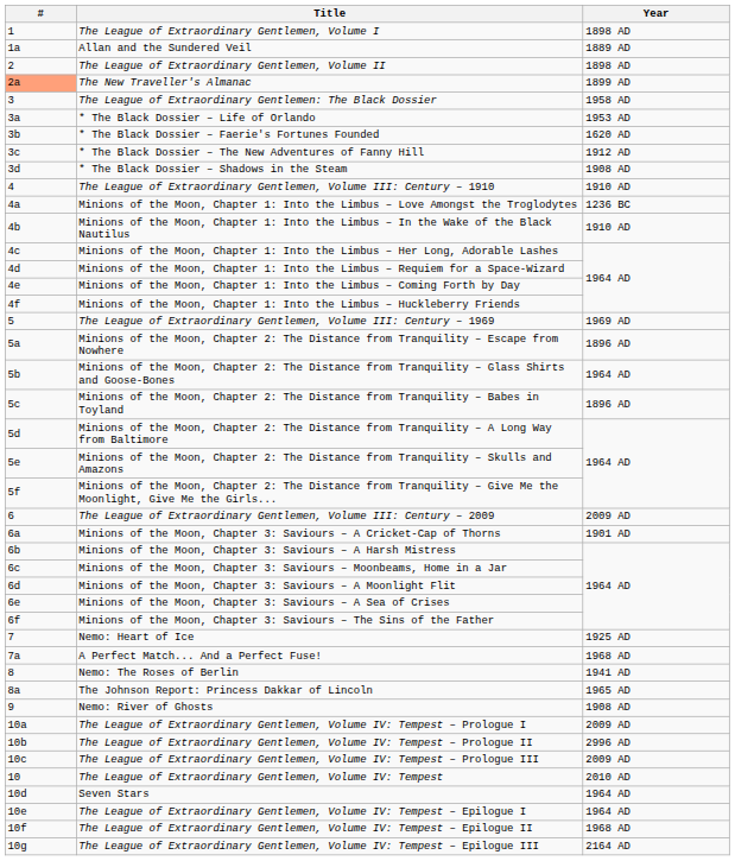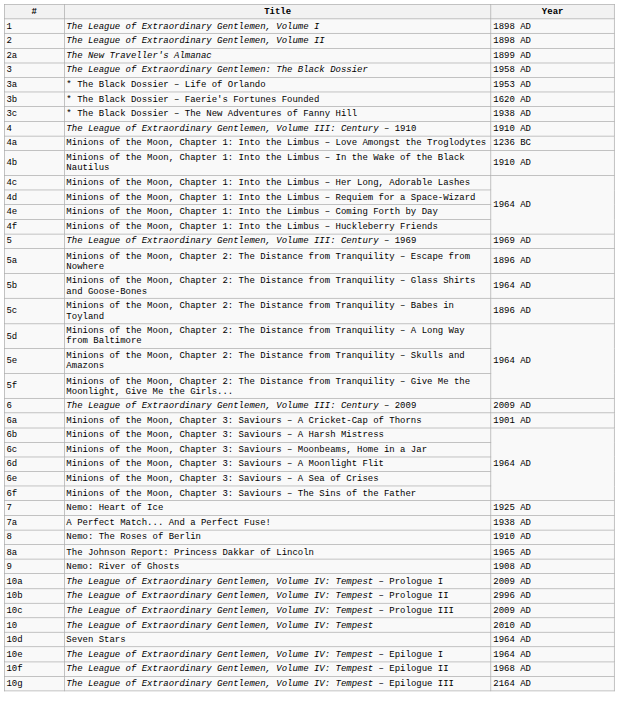 <table class="wikitable sortable" width=70%>
 <tr>
 <th align="center">#</th>
 <th align="left" width="70%">Title</th>
 <th align="center">Year</th>
 </tr>
 <tr>
 <td>1</td>
 <td><em>The League of Extraordinary Gentlemen, Volume I</em></td>
 <td>1898 AD</td>
 </tr>
 <tr>
-<td>1a</td>
-<td>Allan and the Sundered Veil</td>
-<td>1889 AD</td>
-</tr>
-<tr>
 <td>2</td>
 <td><em>The League of Extraordinary Gentlemen, Volume II</em></td>
 <td>1898 AD</td>
 </tr>
 <tr>
-<td style="background: lightsalmon;">2a</td>
+<td>2a</td>
 <td><em>The New Traveller's Almanac</em></td>
 <td>1899 AD</td>
 </tr>
 <tr>
 <td>3</td>
 <td><em>The League of Extraordinary Gentlemen: The Black Dossier</em></td>
 <td>1958 AD</td>
 </tr>
 <tr>
 <td>3a</td>
 <td>* The Black Dossier – Life of Orlando</td>
 <td>1953 AD</td>
 </tr>
 <tr>
 <td>3b</td>
 <td>* The Black Dossier – Faerie's Fortunes Founded</td>
 <td>1620 AD</td>
 </tr>
 <tr>
 <td>3c</td>
 <td>* The Black Dossier – The New Adventures of Fanny Hill</td>
-<td>1912 AD</td>
-</tr>
-<tr>
-<td>3d</td>
-<td>* The Black Dossier – Shadows in the Steam</td>
-<td>1908 AD</td>
+<td>1938 AD</td>
 </tr>
 <tr>
 <td>4</td>
 <td><em>The League of Extraordinary Gentlemen, Volume III: Century</em> – 1910</td>
 <td>1910 AD</td>
 </tr>
 <tr>
 <td>4a</td>
 <td>Minions of the Moon, Chapter 1: Into the Limbus – Love Amongst the Troglodytes</td>
 <td>1236 BC</td>
 </tr>
 <tr>
 <td>4b</td>
 <td>Minions of the Moon, Chapter 1: Into the Limbus – In the Wake of the Black Nautilus</td>
 <td>1910 AD</td>
 </tr>
 <tr>
 <td>4c</td>
 <td>Minions of the Moon, Chapter 1: Into the Limbus – Her Long, Adorable Lashes</td>
 <td rowspan=4>1964 AD</td>
 </tr>
 <tr>
 <td>4d</td>
 <td>Minions of the Moon, Chapter 1: Into the Limbus – Requiem for a Space-Wizard</td>
 </tr>
 <tr>
 <td>4e</td>
 <td>Minions of the Moon, Chapter 1: Into the Limbus – Coming Forth by Day</td>
 </tr>
 <tr>
 <td>4f</td>
 <td>Minions of the Moon, Chapter 1: Into the Limbus – Huckleberry Friends</td>
 </tr>
 <tr>
 <td>5</td>
 <td><em>The League of Extraordinary Gentlemen, Volume III: Century</em> – 1969</td>
 <td>1969 AD</td>
 </tr>
 <tr>
 <td>5a</td>
 <td>Minions of the Moon, Chapter 2: The Distance from Tranquility – Escape from Nowhere</td>
 <td>1896 AD</td>
 </tr>
 <tr>
 <td>5b</td>
 <td>Minions of the Moon, Chapter 2: The Distance from Tranquility – Glass Shirts and Goose-Bones</td>
 <td>1964 AD</td>
 </tr>
 <tr>
 <td>5c</td>
 <td>Minions of the Moon, Chapter 2: The Distance from Tranquility – Babes in Toyland</td>
 <td>1896 AD</td>
 </tr>
 <tr>
 <td>5d</td>
 <td>Minions of the Moon, Chapter 2: The Distance from Tranquility – A Long Way from Baltimore</td>
 <td rowspan=3>1964 AD</td>
 </tr>
 <tr>
 <td>5e</td>
 <td>Minions of the Moon, Chapter 2: The Distance from Tranquility – Skulls and Amazons</td>
 </tr>
 <tr>
 <td>5f</td>
 <td>Minions of the Moon, Chapter 2: The Distance from Tranquility – Give Me the Moonlight, Give Me the Girls...</td>
 </tr>
 <tr>
 <td>6</td>
 <td><em>The League of Extraordinary Gentlemen, Volume III: Century</em> – 2009</td>
 <td>2009 AD</td>
 </tr>
 <tr>
 <td>6a</td>
 <td>Minions of the Moon, Chapter 3: Saviours – A Cricket-Cap of Thorns</td>
 <td>1901 AD</td>
 </tr>
 <tr>
 <td>6b</td>
 <td>Minions of the Moon, Chapter 3: Saviours – A Harsh Mistress</td>
 <td rowspan=5>1964 AD</td>
 </tr>
 <tr>
 <td>6c</td>
 <td>Minions of the Moon, Chapter 3: Saviours – Moonbeams, Home in a Jar</td>
 </tr>
 <tr>
 <td>6d</td>
 <td>Minions of the Moon, Chapter 3: Saviours – A Moonlight Flit</td>
 </tr>
 <tr>
 <td>6e</td>
 <td>Minions of the Moon, Chapter 3: Saviours – A Sea of Crises</td>
 </tr>
 <tr>
 <td>6f</td>
 <td>Minions of the Moon, Chapter 3: Saviours – The Sins of the Father</td>
 </tr>
 <tr>
 <td>7</td>
 <td>Nemo: Heart of Ice</td>
 <td>1925 AD</td>
 </tr>
 <tr>
 <td>7a</td>
 <td>A Perfect Match... And a Perfect Fuse!</td>
-<td>1968 AD</td>
+<td>1938 AD</td>
 </tr>
 <tr>
 <td>8</td>
 <td>Nemo: The Roses of Berlin</td>
-<td>1941 AD</td>
+<td>1910 AD</td>
 </tr>
 <tr>
 <td>8a</td>
 <td>The Johnson Report: Princess Dakkar of Lincoln</td>
 <td>1965 AD</td>
 </tr>
 <tr>
 <td>9</td>
 <td>Nemo: River of Ghosts</td>
 <td>1908 AD</td>
 </tr>
 <tr>
 <td>10a</td>
 <td><em>The League of Extraordinary Gentlemen, Volume IV: Tempest</em> – Prologue I</td>
 <td>2009 AD</td>
 </tr>
 <tr>
 <td>10b</td>
 <td><em>The League of Extraordinary Gentlemen, Volume IV: Tempest</em> – Prologue II</td>
 <td>2996 AD</td>
 </tr>
 <tr>
 <td>10c</td>
 <td><em>The League of Extraordinary Gentlemen, Volume IV: Tempest</em> – Prologue III</td>
 <td>2009 AD</td>
 </tr>
 <tr>
 <td>10</td>
 <td><em>The League of Extraordinary Gentlemen, Volume IV: Tempest</em></td>
 <td>2010 AD</td>
 </tr>
 <tr>
 <td>10d</td>
 <td>Seven Stars</td>
 <td>1964 AD</td>
 </tr>
 <tr>
 <td>10e</td>
 <td><em>The League of Extraordinary Gentlemen, Volume IV: Tempest</em> – Epilogue I</td>
 <td>1964 AD</td>
 </tr>
 <tr>
 <td>10f</td>
 <td><em>The League of Extraordinary Gentlemen, Volume IV: Tempest</em> – Epilogue II</td>
 <td>1968 AD</td>
 </tr>
 <tr>
 <td>10g</td>
 <td><em>The League of Extraordinary Gentlemen, Volume IV: Tempest</em> – Epilogue III</td>
 <td>2164 AD</td>
 </tr>
 </table>
